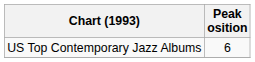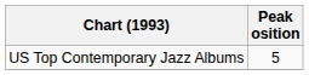 <table class="wikitable">
 <tr>
 <th>Chart (1993)</th>
 <th>Peak<br>osition</th>
 </tr>
 <tr>
 <td>US Top Contemporary Jazz Albums</td>
-<td align= "center">6</td>
+<td align= "center">5</td>
 </tr>
 <tr>
 </tr>
 </table>
